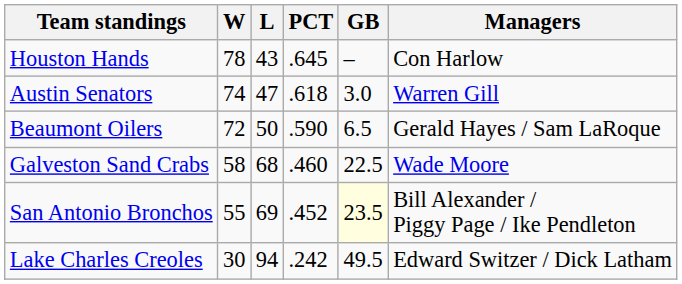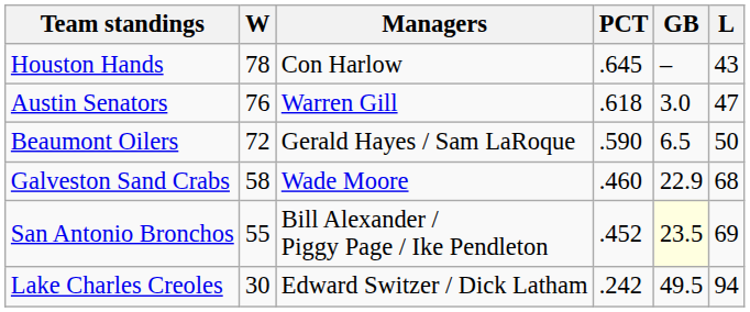 <table class="wikitable">
 <tr>
 <th>Team standings</th>
 <th>W</th>
-<th>L</th>
+<th>Managers</th>
 <th>PCT</th>
 <th>GB</th>
-<th>Managers</th>
+<th>L</th>
 </tr>
 <tr>
 <td><a href='#'>Houston Hands</a></td>
 <td>78</td>
-<td>43</td>
+<td>Con Harlow</td>
 <td>.645</td>
 <td>–</td>
-<td>Con Harlow</td>
+<td>43</td>
 </tr>
 <tr>
 <td><a href='#'>Austin Senators</a></td>
-<td>74</td>
-<td>47</td>
+<td>76</td>
+<td><a href='#'>Warren Gill</a></td>
 <td>.618</td>
 <td>3.0</td>
-<td><a href='#'>Warren Gill</a></td>
+<td>47</td>
 </tr>
 <tr>
 <td><a href='#'>Beaumont Oilers</a></td>
 <td>72</td>
-<td>50</td>
+<td>Gerald Hayes / Sam LaRoque</td>
 <td>.590</td>
 <td>6.5</td>
-<td>Gerald Hayes / Sam LaRoque</td>
+<td>50</td>
 </tr>
 <tr>
 <td><a href='#'>Galveston Sand Crabs</a></td>
 <td>58</td>
+<td><a href='#'>Wade Moore</a></td>
+<td>.460</td>
+<td>22.9</td>
 <td>68</td>
-<td>.460</td>
-<td>22.5</td>
-<td><a href='#'>Wade Moore</a></td>
 </tr>
 <tr>
 <td><a href='#'>San Antonio Bronchos</a></td>
 <td>55</td>
-<td>69</td>
+<td>Bill Alexander /<br> Piggy Page / Ike Pendleton</td>
 <td>.452</td>
 <td style="background: lightyellow;">23.5</td>
-<td>Bill Alexander /<br> Piggy Page / Ike Pendleton</td>
+<td>69</td>
 </tr>
 <tr>
 <td><a href='#'>Lake Charles Creoles</a></td>
 <td>30</td>
-<td>94</td>
+<td>Edward Switzer / Dick Latham</td>
 <td>.242</td>
 <td>49.5</td>
-<td>Edward Switzer / Dick Latham</td>
+<td>94</td>
 </tr>
 </table>
